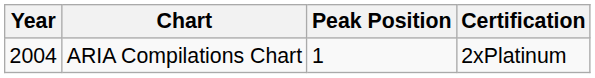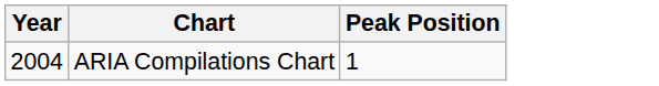 <table class="wikitable">
 <tr>
 <th>Year</th>
 <th>Chart</th>
 <th>Peak Position</th>
-<th>Certification</th>
 </tr>
 <tr>
 <td>2004</td>
 <td>ARIA Compilations Chart</td>
 <td>1</td>
-<td>2xPlatinum</td>
 </tr>
 </table>
